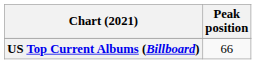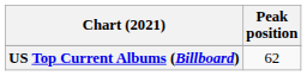 <table class="wikitable sortable plainrowheaders" style="text-align:center">
 <tr>
 <th scope="col">Chart (2021)</th>
 <th scope="col">Peak<br>position</th>
 </tr>
 <tr>
 </tr>
 <tr>
 </tr>
 <tr>
 <th scope="row">US <a href='#'>Top Current Albums</a> (<em><a href='#'>Billboard</a></em>)</th>
-<td>66</td>
+<td>62</td>
 </tr>
 </table>
